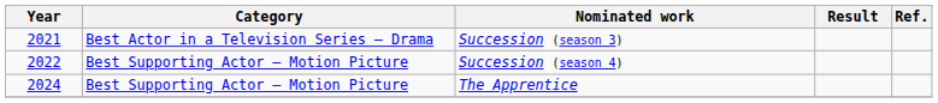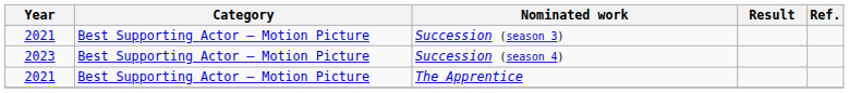 <table class=wikitable>
 <tr>
 <th scope="col" style="width:5em;">Year</th>
 <th scope="col" style="width:26em;">Category</th>
 <th scope="col" style="width:25em;">Nominated work</th>
 <th scope="col" style="width:5em;">Result</th>
 <th>Ref.</th>
 </tr>
 <tr>
 <td style="text-align:center;"><a href='#'>2021</a></td>
-<td><a href='#'>Best Actor in a Television Series – Drama</a></td>
+<td><a href='#'>Best Supporting Actor – Motion Picture</a></td>
 <td><em><a href='#'>Succession</a></em> <small> (<a href='#'>season 3</a>) </small></td>
 <td></td>
 <td align="center"></td>
 </tr>
 <tr>
-<td style="text-align:center;"><a href='#'>2022</a></td>
+<td style="text-align:center;"><a href='#'>2023</a></td>
 <td><a href='#'>Best Supporting Actor – Motion Picture</a></td>
 <td><em><a href='#'>Succession</a></em> <small> (<a href='#'>season 4</a>) </small></td>
 <td></td>
 <td align="center"></td>
 </tr>
 <tr>
-<td style="text-align:center;"><a href='#'>2024</a></td>
+<td style="text-align:center;"><a href='#'>2021</a></td>
 <td><a href='#'>Best Supporting Actor – Motion Picture</a></td>
 <td><em><a href='#'>The Apprentice</a></em></td>
 <td></td>
 <td align="center"></td>
 </tr>
 <tr>
 </tr>
 </table>
